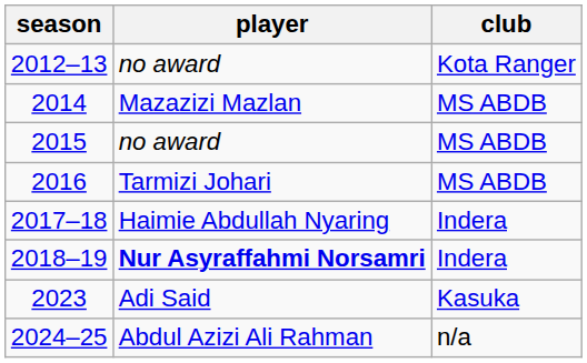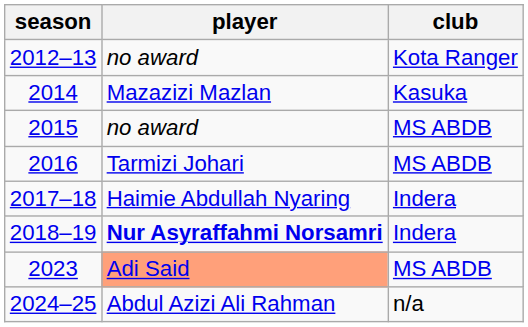 <table class="wikitable sortable">
 <tr>
 <th>season</th>
 <th>player</th>
 <th>club</th>
 </tr>
 <tr>
 <td align=center><a href='#'>2012–13</a></td>
 <td><em>no award</em></td>
 <td><a href='#'>Kota Ranger</a></td>
 </tr>
 <tr>
 <td align=center><a href='#'>2014</a></td>
 <td><a href='#'>Mazazizi Mazlan</a></td>
-<td><a href='#'>MS ABDB</a></td>
+<td><a href='#'>Kasuka</a></td>
 </tr>
 <tr>
 <td align=center><a href='#'>2015</a></td>
 <td><em>no award</em></td>
 <td><a href='#'>MS ABDB</a></td>
 </tr>
 <tr>
 <td align=center><a href='#'>2016</a></td>
 <td><a href='#'>Tarmizi Johari</a></td>
 <td><a href='#'>MS ABDB</a></td>
 </tr>
 <tr>
 <td align=center><a href='#'>2017–18</a></td>
 <td><a href='#'>Haimie Abdullah Nyaring</a></td>
 <td><a href='#'>Indera</a></td>
 </tr>
 <tr>
 <td align=center><a href='#'>2018–19</a></td>
 <td><strong><a href='#'>Nur Asyraffahmi Norsamri</a></strong></td>
 <td><a href='#'>Indera</a></td>
 </tr>
 <tr>
 <td align=center><a href='#'>2023</a></td>
-<td><a href='#'>Adi Said</a></td>
-<td><a href='#'>Kasuka</a></td>
+<td style="background: lightsalmon;"><a href='#'>Adi Said</a></td>
+<td><a href='#'>MS ABDB</a></td>
 </tr>
 <tr>
 <td align=center><a href='#'>2024–25</a></td>
 <td><a href='#'>Abdul Azizi Ali Rahman</a></td>
 <td>n/a</td>
 </tr>
 </table>
